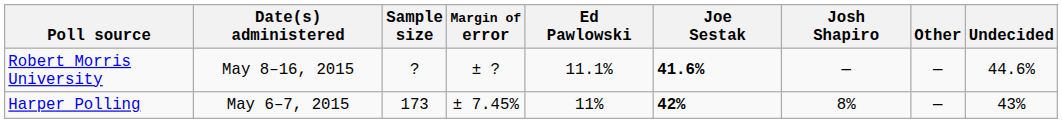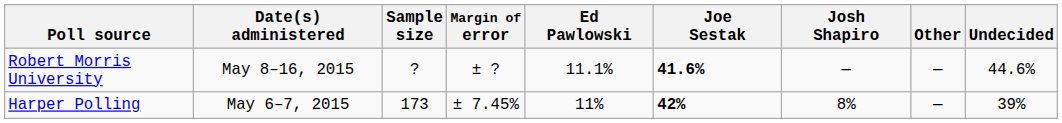 <table class="wikitable">
 <tr valign= bottom>
 <th style="width:150px;">Poll source</th>
 <th style="width:150px;">Date(s)<br>administered</th>
 <th class=small>Sample<br>size</th>
 <th><small>Margin of</small><br>error</th>
 <th style="width:100px;">Ed<br>Pawlowski</th>
 <th style="width:100px;">Joe<br>Sestak</th>
 <th style="width:100px;">Josh<br>Shapiro</th>
 <th>Other</th>
 <th>Undecided</th>
 </tr>
 <tr>
 <td><a href='#'>Robert Morris University</a></td>
 <td align=center>May 8–16, 2015</td>
 <td align=center>?</td>
 <td align=center>± ?</td>
 <td align=center>11.1%</td>
 <td><strong>41.6%</strong></td>
 <td align=center>—</td>
 <td align=center>—</td>
 <td align=center>44.6%</td>
 </tr>
 <tr>
 <td><a href='#'>Harper Polling</a></td>
 <td align=center>May 6–7, 2015</td>
 <td align=center>173</td>
 <td align=center>± 7.45%</td>
 <td align=center>11%</td>
 <td><strong>42%</strong></td>
 <td align=center>8%</td>
 <td align=center>—</td>
-<td align=center>43%</td>
+<td align=center>39%</td>
 </tr>
 </table>
